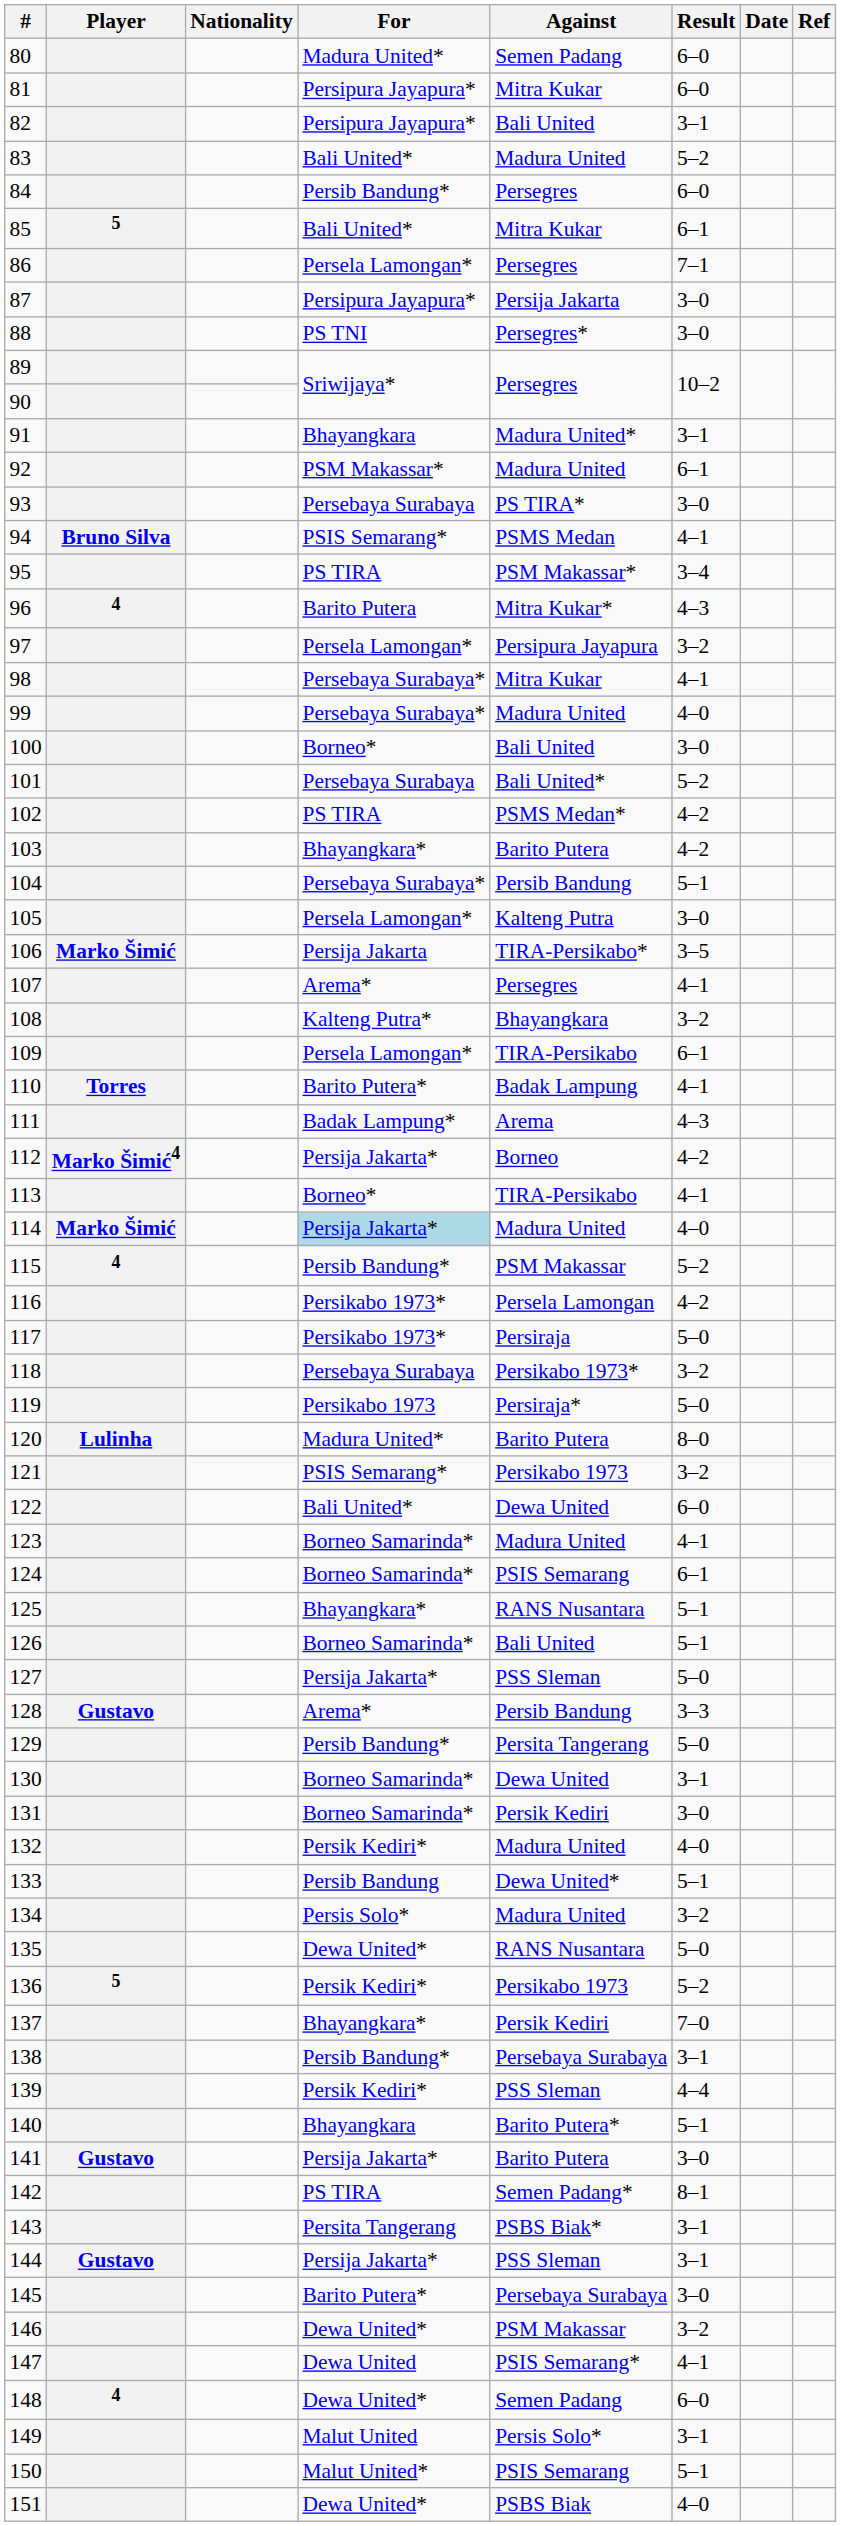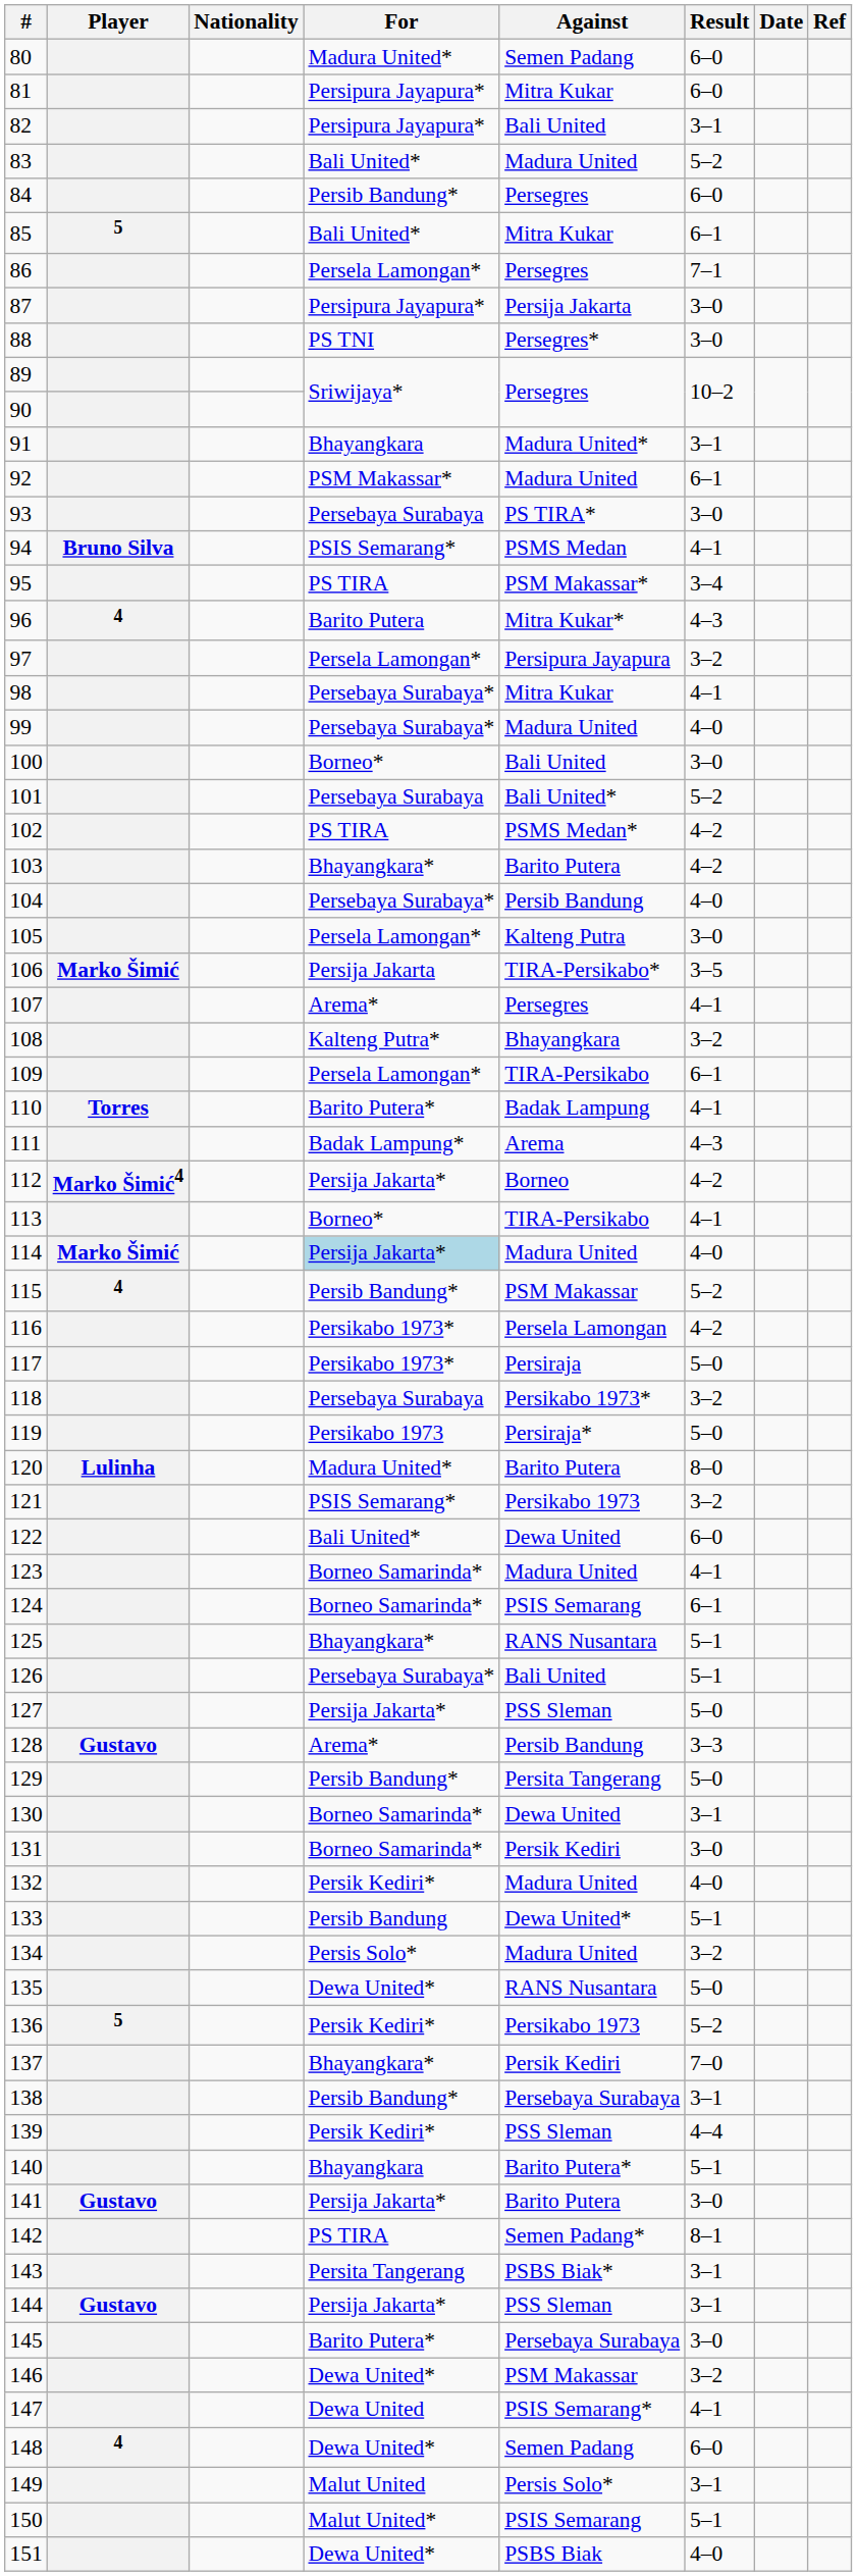 <table class="wikitable sortable plainrowheaders" style="font-size:100%">
 <tr>
 <th scope="col">#</th>
 <th scope="col">Player</th>
 <th scope="col">Nationality</th>
 <th scope="col">For</th>
 <th scope="col">Against</th>
 <th scope="col" align="center">Result</th>
 <th scope="col">Date</th>
 <th scope="col" class="unsortable" align="center">Ref</th>
 </tr>
 <tr>
 <td>80</td>
 <th scope="row"></th>
 <td></td>
 <td><a href='#'>Madura United</a>*</td>
 <td><a href='#'>Semen Padang</a></td>
 <td>6–0</td>
 <td></td>
 <td></td>
 </tr>
 <tr>
 <td>81</td>
 <th scope="row"></th>
 <td></td>
 <td><a href='#'>Persipura Jayapura</a>*</td>
 <td><a href='#'>Mitra Kukar</a></td>
 <td>6–0</td>
 <td></td>
 <td></td>
 </tr>
 <tr>
 <td>82</td>
 <th scope="row"></th>
 <td></td>
 <td><a href='#'>Persipura Jayapura</a>*</td>
 <td><a href='#'>Bali United</a></td>
 <td>3–1</td>
 <td></td>
 <td></td>
 </tr>
 <tr>
 <td>83</td>
 <th scope="row"></th>
 <td></td>
 <td><a href='#'>Bali United</a>*</td>
 <td><a href='#'>Madura United</a></td>
 <td>5–2</td>
 <td></td>
 <td></td>
 </tr>
 <tr>
 <td>84</td>
 <th scope="row"></th>
 <td></td>
 <td><a href='#'>Persib Bandung</a>*</td>
 <td><a href='#'>Persegres</a></td>
 <td>6–0</td>
 <td></td>
 <td></td>
 </tr>
 <tr>
 <td>85</td>
 <th scope="row"><sup>5</sup></th>
 <td></td>
 <td><a href='#'>Bali United</a>*</td>
 <td><a href='#'>Mitra Kukar</a></td>
 <td>6–1</td>
 <td></td>
 <td></td>
 </tr>
 <tr>
 <td>86</td>
 <th scope="row"></th>
 <td></td>
 <td><a href='#'>Persela Lamongan</a>*</td>
 <td><a href='#'>Persegres</a></td>
 <td>7–1</td>
 <td></td>
 <td></td>
 </tr>
 <tr>
 <td>87</td>
 <th scope="row"></th>
 <td></td>
 <td><a href='#'>Persipura Jayapura</a>*</td>
 <td><a href='#'>Persija Jakarta</a></td>
 <td>3–0</td>
 <td></td>
 <td></td>
 </tr>
 <tr>
 <td>88</td>
 <th scope="row"></th>
 <td></td>
 <td><a href='#'>PS TNI</a></td>
 <td><a href='#'>Persegres</a>*</td>
 <td>3–0</td>
 <td></td>
 <td></td>
 </tr>
 <tr>
 <td>89</td>
 <th scope="row"></th>
 <td></td>
 <td rowspan=2><a href='#'>Sriwijaya</a>*</td>
 <td rowspan=2><a href='#'>Persegres</a></td>
 <td rowspan=2>10–2</td>
 <td rowspan=2></td>
 <td rowspan=2></td>
 </tr>
 <tr>
 <td>90</td>
 <th scope="row"></th>
 <td></td>
 </tr>
 <tr>
 <td>91</td>
 <th scope="row"></th>
 <td></td>
 <td><a href='#'>Bhayangkara</a></td>
 <td><a href='#'>Madura United</a>*</td>
 <td>3–1</td>
 <td></td>
 <td></td>
 </tr>
 <tr>
 <td>92</td>
 <th scope="row"></th>
 <td></td>
 <td><a href='#'>PSM Makassar</a>*</td>
 <td><a href='#'>Madura United</a></td>
 <td>6–1</td>
 <td></td>
 <td></td>
 </tr>
 <tr>
 <td>93</td>
 <th scope="row"></th>
 <td></td>
 <td><a href='#'>Persebaya Surabaya</a></td>
 <td><a href='#'>PS TIRA</a>*</td>
 <td>3–0</td>
 <td></td>
 <td></td>
 </tr>
 <tr>
 <td>94</td>
 <th scope="row"><a href='#'>Bruno Silva</a></th>
 <td></td>
 <td><a href='#'>PSIS Semarang</a>*</td>
 <td><a href='#'>PSMS Medan</a></td>
 <td>4–1</td>
 <td></td>
 <td></td>
 </tr>
 <tr>
 <td>95</td>
 <th scope="row"></th>
 <td></td>
 <td><a href='#'>PS TIRA</a></td>
 <td><a href='#'>PSM Makassar</a>*</td>
 <td>3–4</td>
 <td></td>
 <td></td>
 </tr>
 <tr>
 <td>96</td>
 <th scope="row"><sup>4</sup></th>
 <td></td>
 <td><a href='#'>Barito Putera</a></td>
 <td><a href='#'>Mitra Kukar</a>*</td>
 <td>4–3</td>
 <td></td>
 <td></td>
 </tr>
 <tr>
 <td>97</td>
 <th scope="row"></th>
 <td></td>
 <td><a href='#'>Persela Lamongan</a>*</td>
 <td><a href='#'>Persipura Jayapura</a></td>
 <td>3–2</td>
 <td></td>
 <td></td>
 </tr>
 <tr>
 <td>98</td>
 <th scope="row"></th>
 <td></td>
 <td><a href='#'>Persebaya Surabaya</a>*</td>
 <td><a href='#'>Mitra Kukar</a></td>
 <td>4–1</td>
 <td></td>
 <td></td>
 </tr>
 <tr>
 <td>99</td>
 <th scope="row"></th>
 <td></td>
 <td><a href='#'>Persebaya Surabaya</a>*</td>
 <td><a href='#'>Madura United</a></td>
 <td>4–0</td>
 <td></td>
 <td></td>
 </tr>
 <tr>
 <td>100</td>
 <th scope="row"></th>
 <td></td>
 <td><a href='#'>Borneo</a>*</td>
 <td><a href='#'>Bali United</a></td>
 <td>3–0</td>
 <td></td>
 <td></td>
 </tr>
 <tr>
 <td>101</td>
 <th scope="row"></th>
 <td></td>
 <td><a href='#'>Persebaya Surabaya</a></td>
 <td><a href='#'>Bali United</a>*</td>
 <td>5–2</td>
 <td></td>
 <td></td>
 </tr>
 <tr>
 <td>102</td>
 <th scope="row"></th>
 <td></td>
 <td><a href='#'>PS TIRA</a></td>
 <td><a href='#'>PSMS Medan</a>*</td>
 <td>4–2</td>
 <td></td>
 <td></td>
 </tr>
 <tr>
 <td>103</td>
 <th scope="row"></th>
 <td></td>
 <td><a href='#'>Bhayangkara</a>*</td>
 <td><a href='#'>Barito Putera</a></td>
 <td>4–2</td>
 <td></td>
 <td></td>
 </tr>
 <tr>
 <td>104</td>
 <th scope="row"></th>
 <td></td>
 <td><a href='#'>Persebaya Surabaya</a>*</td>
 <td><a href='#'>Persib Bandung</a></td>
-<td>5–1</td>
+<td>4–0</td>
 <td></td>
 <td></td>
 </tr>
 <tr>
 <td>105</td>
 <th scope="row"></th>
 <td></td>
 <td><a href='#'>Persela Lamongan</a>*</td>
 <td><a href='#'>Kalteng Putra</a></td>
 <td>3–0</td>
 <td></td>
 <td></td>
 </tr>
 <tr>
 <td>106</td>
 <th scope="row"><a href='#'>Marko Šimić</a></th>
 <td></td>
 <td><a href='#'>Persija Jakarta</a></td>
 <td><a href='#'>TIRA-Persikabo</a>*</td>
 <td>3–5</td>
 <td></td>
 <td></td>
 </tr>
 <tr>
 <td>107</td>
 <th scope="row"></th>
 <td></td>
 <td><a href='#'>Arema</a>*</td>
 <td><a href='#'>Persegres</a></td>
 <td>4–1</td>
 <td></td>
 <td></td>
 </tr>
 <tr>
 <td>108</td>
 <th scope="row"></th>
 <td></td>
 <td><a href='#'>Kalteng Putra</a>*</td>
 <td><a href='#'>Bhayangkara</a></td>
 <td>3–2</td>
 <td></td>
 <td></td>
 </tr>
 <tr>
 <td>109</td>
 <th scope="row"></th>
 <td></td>
 <td><a href='#'>Persela Lamongan</a>*</td>
 <td><a href='#'>TIRA-Persikabo</a></td>
 <td>6–1</td>
 <td></td>
 <td></td>
 </tr>
 <tr>
 <td>110</td>
 <th scope="row"><a href='#'>Torres</a></th>
 <td></td>
 <td><a href='#'>Barito Putera</a>*</td>
 <td><a href='#'>Badak Lampung</a></td>
 <td>4–1</td>
 <td></td>
 <td></td>
 </tr>
 <tr>
 <td>111</td>
 <th scope="row"></th>
 <td></td>
 <td><a href='#'>Badak Lampung</a>*</td>
 <td><a href='#'>Arema</a></td>
 <td>4–3</td>
 <td></td>
 <td></td>
 </tr>
 <tr>
 <td>112</td>
 <th scope="row"><a href='#'>Marko Šimić</a><sup>4</sup></th>
 <td></td>
 <td><a href='#'>Persija Jakarta</a>*</td>
 <td><a href='#'>Borneo</a></td>
 <td>4–2</td>
 <td></td>
 <td></td>
 </tr>
 <tr>
 <td>113</td>
 <th scope="row"></th>
 <td></td>
 <td><a href='#'>Borneo</a>*</td>
 <td><a href='#'>TIRA-Persikabo</a></td>
 <td>4–1</td>
 <td></td>
 <td></td>
 </tr>
 <tr>
 <td>114</td>
 <th scope="row"><a href='#'>Marko Šimić</a></th>
 <td></td>
 <td style="background: lightblue;"><a href='#'>Persija Jakarta</a>*</td>
 <td><a href='#'>Madura United</a></td>
 <td>4–0</td>
 <td></td>
 <td></td>
 </tr>
 <tr>
 <td>115</td>
 <th scope="row"><sup>4</sup></th>
 <td></td>
 <td><a href='#'>Persib Bandung</a>*</td>
 <td><a href='#'>PSM Makassar</a></td>
 <td>5–2</td>
 <td></td>
 <td></td>
 </tr>
 <tr>
 <td>116</td>
 <th scope="row"></th>
 <td></td>
 <td><a href='#'>Persikabo 1973</a>*</td>
 <td><a href='#'>Persela Lamongan</a></td>
 <td>4–2</td>
 <td></td>
 <td></td>
 </tr>
 <tr>
 <td>117</td>
 <th scope="row"></th>
 <td></td>
 <td><a href='#'>Persikabo 1973</a>*</td>
 <td><a href='#'>Persiraja</a></td>
 <td>5–0</td>
 <td></td>
 <td></td>
 </tr>
 <tr>
 <td>118</td>
 <th scope="row"></th>
 <td></td>
 <td><a href='#'>Persebaya Surabaya</a></td>
 <td><a href='#'>Persikabo 1973</a>*</td>
 <td>3–2</td>
 <td></td>
 <td></td>
 </tr>
 <tr>
 <td>119</td>
 <th scope="row"></th>
 <td></td>
 <td><a href='#'>Persikabo 1973</a></td>
 <td><a href='#'>Persiraja</a>*</td>
 <td>5–0</td>
 <td></td>
 <td></td>
 </tr>
 <tr>
 <td>120</td>
 <th scope="row"><a href='#'>Lulinha</a></th>
 <td></td>
 <td><a href='#'>Madura United</a>*</td>
 <td><a href='#'>Barito Putera</a></td>
 <td>8–0</td>
 <td></td>
 <td></td>
 </tr>
 <tr>
 <td>121</td>
 <th scope="row"></th>
 <td></td>
 <td><a href='#'>PSIS Semarang</a>*</td>
 <td><a href='#'>Persikabo 1973</a></td>
 <td>3–2</td>
 <td></td>
 <td></td>
 </tr>
 <tr>
 <td>122</td>
 <th scope="row"></th>
 <td></td>
 <td><a href='#'>Bali United</a>*</td>
 <td><a href='#'>Dewa United</a></td>
 <td>6–0</td>
 <td></td>
 <td></td>
 </tr>
 <tr>
 <td>123</td>
 <th scope="row"></th>
 <td></td>
 <td><a href='#'>Borneo Samarinda</a>*</td>
 <td><a href='#'>Madura United</a></td>
 <td>4–1</td>
 <td></td>
 <td></td>
 </tr>
 <tr>
 <td>124</td>
 <th scope="row"></th>
 <td></td>
 <td><a href='#'>Borneo Samarinda</a>*</td>
 <td><a href='#'>PSIS Semarang</a></td>
 <td>6–1</td>
 <td></td>
 <td></td>
 </tr>
 <tr>
 <td>125</td>
 <th scope="row"></th>
 <td></td>
 <td><a href='#'>Bhayangkara</a>*</td>
 <td><a href='#'>RANS Nusantara</a></td>
 <td>5–1</td>
 <td></td>
 <td></td>
 </tr>
 <tr>
 <td>126</td>
 <th scope="row"></th>
 <td></td>
-<td><a href='#'>Borneo Samarinda</a>*</td>
+<td><a href='#'>Persebaya Surabaya</a>*</td>
 <td><a href='#'>Bali United</a></td>
 <td>5–1</td>
 <td></td>
 <td></td>
 </tr>
 <tr>
 <td>127</td>
 <th scope="row"></th>
 <td></td>
 <td><a href='#'>Persija Jakarta</a>*</td>
 <td><a href='#'>PSS Sleman</a></td>
 <td>5–0</td>
 <td></td>
 <td></td>
 </tr>
 <tr>
 <td>128</td>
 <th scope="row"><a href='#'>Gustavo</a></th>
 <td></td>
 <td><a href='#'>Arema</a>*</td>
 <td><a href='#'>Persib Bandung</a></td>
 <td>3–3</td>
 <td></td>
 <td></td>
 </tr>
 <tr>
 <td>129</td>
 <th scope="row"></th>
 <td></td>
 <td><a href='#'>Persib Bandung</a>*</td>
 <td><a href='#'>Persita Tangerang</a></td>
 <td>5–0</td>
 <td></td>
 <td></td>
 </tr>
 <tr>
 <td>130</td>
 <th scope="row"></th>
 <td></td>
 <td><a href='#'>Borneo Samarinda</a>*</td>
 <td><a href='#'>Dewa United</a></td>
 <td>3–1</td>
 <td></td>
 <td></td>
 </tr>
 <tr>
 <td>131</td>
 <th scope="row"></th>
 <td></td>
 <td><a href='#'>Borneo Samarinda</a>*</td>
 <td><a href='#'>Persik Kediri</a></td>
 <td>3–0</td>
 <td></td>
 <td></td>
 </tr>
 <tr>
 <td>132</td>
 <th scope="row"></th>
 <td></td>
 <td><a href='#'>Persik Kediri</a>*</td>
 <td><a href='#'>Madura United</a></td>
 <td>4–0</td>
 <td></td>
 <td></td>
 </tr>
 <tr>
 <td>133</td>
 <th scope="row"></th>
 <td></td>
 <td><a href='#'>Persib Bandung</a></td>
 <td><a href='#'>Dewa United</a>*</td>
 <td>5–1</td>
 <td></td>
 <td></td>
 </tr>
 <tr>
 <td>134</td>
 <th scope="row"></th>
 <td></td>
 <td><a href='#'>Persis Solo</a>*</td>
 <td><a href='#'>Madura United</a></td>
 <td>3–2</td>
 <td></td>
 <td></td>
 </tr>
 <tr>
 <td>135</td>
 <th scope="row"></th>
 <td></td>
 <td><a href='#'>Dewa United</a>*</td>
 <td><a href='#'>RANS Nusantara</a></td>
 <td>5–0</td>
 <td></td>
 <td></td>
 </tr>
 <tr>
 <td>136</td>
 <th scope="row"><sup>5</sup></th>
 <td></td>
 <td><a href='#'>Persik Kediri</a>*</td>
 <td><a href='#'>Persikabo 1973</a></td>
 <td>5–2</td>
 <td></td>
 <td></td>
 </tr>
 <tr>
 <td>137</td>
 <th scope="row"></th>
 <td></td>
 <td><a href='#'>Bhayangkara</a>*</td>
 <td><a href='#'>Persik Kediri</a></td>
 <td>7–0</td>
 <td></td>
 <td></td>
 </tr>
 <tr>
 <td>138</td>
 <th scope="row"></th>
 <td></td>
 <td><a href='#'>Persib Bandung</a>*</td>
 <td><a href='#'>Persebaya Surabaya</a></td>
 <td>3–1</td>
 <td></td>
 <td></td>
 </tr>
 <tr>
 <td>139</td>
 <th scope="row"></th>
 <td></td>
 <td><a href='#'>Persik Kediri</a>*</td>
 <td><a href='#'>PSS Sleman</a></td>
 <td>4–4</td>
 <td></td>
 <td></td>
 </tr>
 <tr>
 <td>140</td>
 <th scope="row"></th>
 <td></td>
 <td><a href='#'>Bhayangkara</a></td>
 <td><a href='#'>Barito Putera</a>*</td>
 <td>5–1</td>
 <td></td>
 <td></td>
 </tr>
 <tr>
 <td>141</td>
 <th scope="row"><a href='#'>Gustavo</a></th>
 <td></td>
 <td><a href='#'>Persija Jakarta</a>*</td>
 <td><a href='#'>Barito Putera</a></td>
 <td>3–0</td>
 <td></td>
 <td></td>
 </tr>
 <tr>
 <td>142</td>
 <th scope="row"></th>
 <td></td>
 <td><a href='#'>PS TIRA</a></td>
 <td><a href='#'>Semen Padang</a>*</td>
 <td>8–1</td>
 <td></td>
 <td></td>
 </tr>
 <tr>
 <td>143</td>
 <th scope="row"></th>
 <td></td>
 <td><a href='#'>Persita Tangerang</a></td>
 <td><a href='#'>PSBS Biak</a>*</td>
 <td>3–1</td>
 <td></td>
 <td></td>
 </tr>
 <tr>
 <td>144</td>
 <th scope="row"><a href='#'>Gustavo</a></th>
 <td></td>
 <td><a href='#'>Persija Jakarta</a>*</td>
 <td><a href='#'>PSS Sleman</a></td>
 <td>3–1</td>
 <td></td>
 <td></td>
 </tr>
 <tr>
 <td>145</td>
 <th scope="row"></th>
 <td></td>
 <td><a href='#'>Barito Putera</a>*</td>
 <td><a href='#'>Persebaya Surabaya</a></td>
 <td>3–0</td>
 <td></td>
 <td></td>
 </tr>
 <tr>
 <td>146</td>
 <th scope="row"></th>
 <td></td>
 <td><a href='#'>Dewa United</a>*</td>
 <td><a href='#'>PSM Makassar</a></td>
 <td>3–2</td>
 <td></td>
 <td></td>
 </tr>
 <tr>
 <td>147</td>
 <th scope="row"></th>
 <td></td>
 <td><a href='#'>Dewa United</a></td>
 <td><a href='#'>PSIS Semarang</a>*</td>
 <td>4–1</td>
 <td></td>
 <td></td>
 </tr>
 <tr>
 <td>148</td>
 <th scope="row"><sup>4</sup></th>
 <td></td>
 <td><a href='#'>Dewa United</a>*</td>
 <td><a href='#'>Semen Padang</a></td>
 <td>6–0</td>
 <td></td>
 <td></td>
 </tr>
 <tr>
 <td>149</td>
 <th scope="row"></th>
 <td></td>
 <td><a href='#'>Malut United</a></td>
 <td><a href='#'>Persis Solo</a>*</td>
 <td>3–1</td>
 <td></td>
 <td></td>
 </tr>
 <tr>
 <td>150</td>
 <th scope="row"></th>
 <td></td>
 <td><a href='#'>Malut United</a>*</td>
 <td><a href='#'>PSIS Semarang</a></td>
 <td>5–1</td>
 <td></td>
 <td></td>
 </tr>
 <tr>
 <td>151</td>
 <th scope="row"></th>
 <td></td>
 <td><a href='#'>Dewa United</a>*</td>
 <td><a href='#'>PSBS Biak</a></td>
 <td>4–0</td>
 <td></td>
 <td></td>
 </tr>
 </table>
